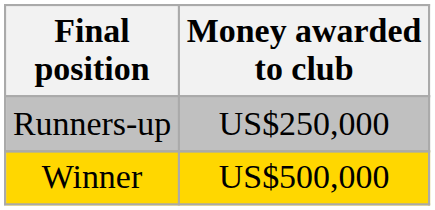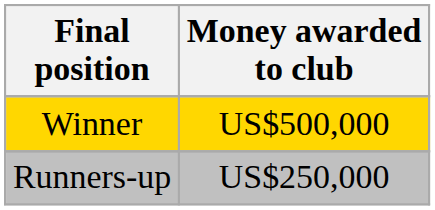 <table Class="wikitable" style="text-align: center;">
 <tr>
 <th>Final<br>position</th>
 <th>Money awarded<br>to club</th>
 </tr>
 <tr>
 </tr>
+<tr style="background:gold;">
+<td>Winner</td>
+<td>US$500,000</td>
+</tr>
+<tr>
+</tr>
 <tr style="background:silver;">
 <td>Runners-up</td>
 <td>US$250,000</td>
 </tr>
-<tr>
-</tr>
-<tr style="background:gold;">
-<td>Winner</td>
-<td>US$500,000</td>
-</tr>
 </table>
